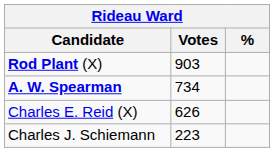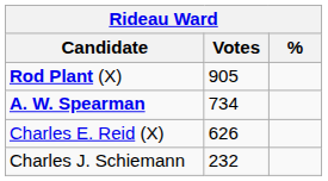 <table class="wikitable">
 <tr>
 <th colspan="3"><a href='#'>Rideau Ward</a></th>
 </tr>
 <tr>
 <th style="width: 170px">Candidate</th>
 <th style="width: 50px">Votes</th>
 <th style="width: 40px">%</th>
 </tr>
 <tr>
 <td><strong><a href='#'>Rod Plant</a></strong> (X)</td>
-<td>903</td>
+<td>905</td>
 <td></td>
 </tr>
 <tr>
 <td><strong><a href='#'>A. W. Spearman</a></strong></td>
 <td>734</td>
 <td></td>
 </tr>
 <tr>
 <td><a href='#'>Charles E. Reid</a> (X)</td>
 <td>626</td>
 <td></td>
 </tr>
 <tr>
 <td>Charles J. Schiemann</td>
-<td>223</td>
+<td>232</td>
 <td></td>
 </tr>
 </table>
